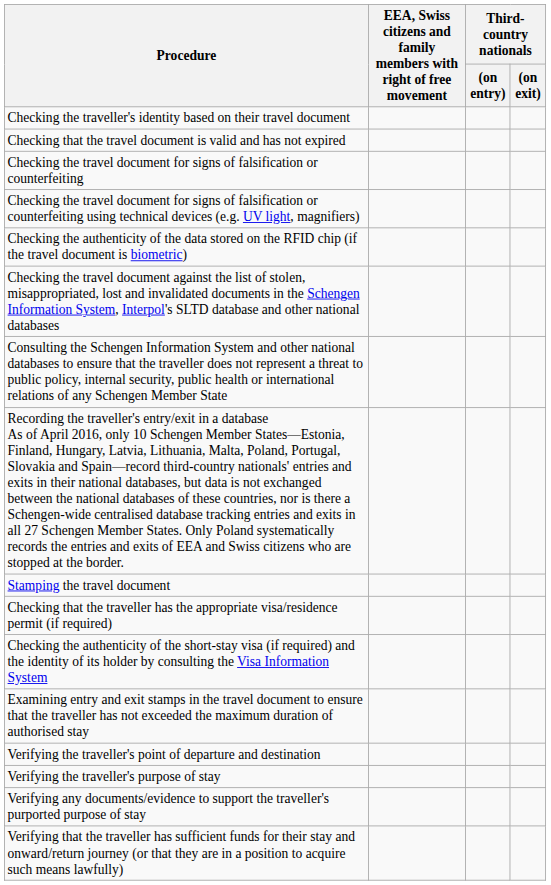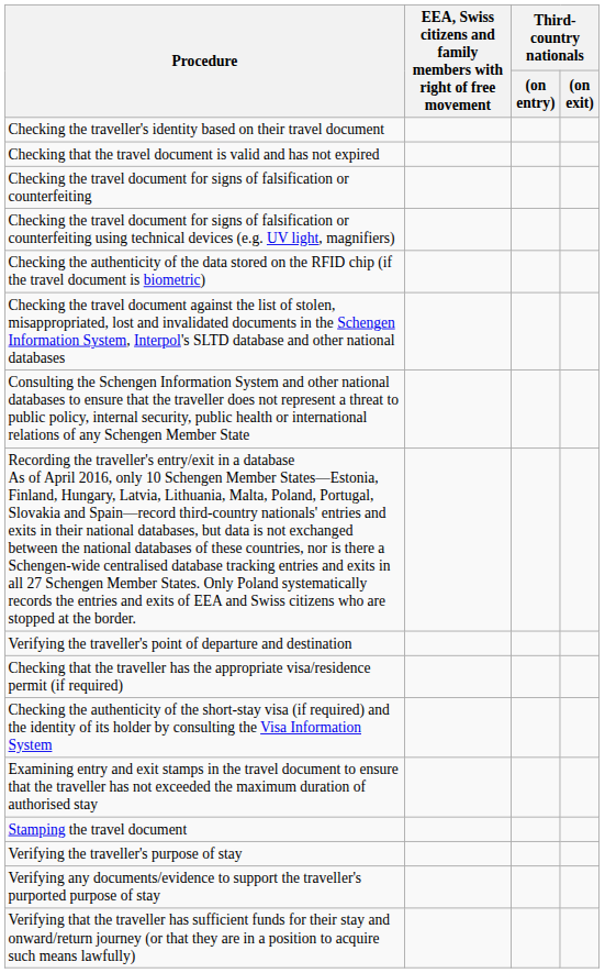 <table class="wikitable" style="font-size:95%">
 <tr>
 <th rowspan=2>Procedure</th>
 <th Rowspan=2>EEA, Swiss citizens and family members with right of free movement</th>
 <th colspan=2>Third-country nationals</th>
 </tr>
 <tr>
 <th>(on entry)</th>
 <th>(on exit)</th>
 </tr>
 <tr>
 <td>Checking the traveller's identity based on their travel document</td>
 <td></td>
 <td></td>
 <td></td>
 </tr>
 <tr>
 <td>Checking that the travel document is valid and has not expired</td>
 <td></td>
 <td></td>
 <td></td>
 </tr>
 <tr>
 <td>Checking the travel document for signs of falsification or counterfeiting</td>
 <td></td>
 <td></td>
 <td></td>
 </tr>
 <tr>
 <td>Checking the travel document for signs of falsification or counterfeiting using technical devices (e.g. <a href='#'>UV light</a>, magnifiers)</td>
 <td></td>
 <td></td>
 <td></td>
 </tr>
 <tr>
 <td>Checking the authenticity of the data stored on the RFID chip (if the travel document is <a href='#'>biometric</a>)</td>
 <td></td>
 <td></td>
 <td></td>
 </tr>
 <tr>
 <td>Checking the travel document against the list of stolen, misappropriated, lost and invalidated documents in the <a href='#'>Schengen Information System</a>, <a href='#'>Interpol</a>'s SLTD database and other national databases</td>
 <td></td>
 <td></td>
 <td></td>
 </tr>
 <tr>
 <td>Consulting the Schengen Information System and other national databases to ensure that the traveller does not represent a threat to public policy, internal security, public health or international relations of any Schengen Member State</td>
 <td></td>
 <td></td>
 <td></td>
 </tr>
 <tr>
 <td>Recording the traveller's entry/exit in a database<br>As of April 2016, only 10 Schengen Member States—Estonia, Finland, Hungary, Latvia, Lithuania, Malta, Poland, Portugal, Slovakia and Spain—record third-country nationals' entries and exits in their national databases, but data is not exchanged between the national databases of these countries, nor is there a Schengen-wide centralised database tracking entries and exits in all 27 Schengen Member States. Only Poland systematically records the entries and exits of EEA and Swiss citizens who are stopped at the border.</td>
 <td></td>
 <td></td>
 <td></td>
 </tr>
 <tr>
-<td><a href='#'>Stamping</a> the travel document</td>
+<td>Verifying the traveller's point of departure and destination</td>
 <td></td>
 <td></td>
 <td></td>
 </tr>
 <tr>
 <td>Checking that the traveller has the appropriate visa/residence permit (if required)</td>
 <td></td>
 <td></td>
 <td></td>
 </tr>
 <tr>
 <td>Checking the authenticity of the short-stay visa (if required) and the identity of its holder by consulting the <a href='#'>Visa Information System</a></td>
 <td></td>
 <td></td>
 <td></td>
 </tr>
 <tr>
 <td>Examining entry and exit stamps in the travel document to ensure that the traveller has not exceeded the maximum duration of authorised stay</td>
 <td></td>
 <td></td>
 <td></td>
 </tr>
 <tr>
-<td>Verifying the traveller's point of departure and destination</td>
+<td><a href='#'>Stamping</a> the travel document</td>
 <td></td>
 <td></td>
 <td></td>
 </tr>
 <tr>
 <td>Verifying the traveller's purpose of stay</td>
 <td></td>
 <td></td>
 <td></td>
 </tr>
 <tr>
 <td>Verifying any documents/evidence to support the traveller's purported purpose of stay</td>
 <td></td>
 <td></td>
 <td></td>
 </tr>
 <tr>
 <td>Verifying that the traveller has sufficient funds for their stay and onward/return journey (or that they are in a position to acquire such means lawfully)</td>
 <td></td>
 <td></td>
 <td></td>
 </tr>
 </table>
